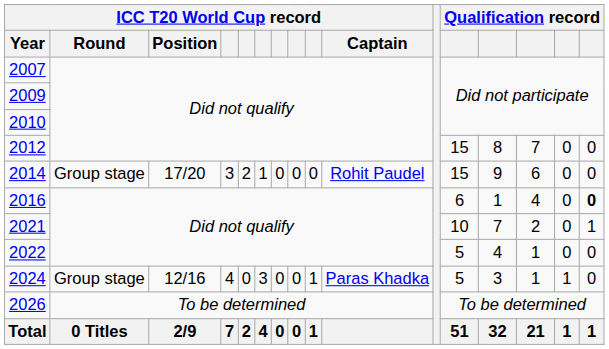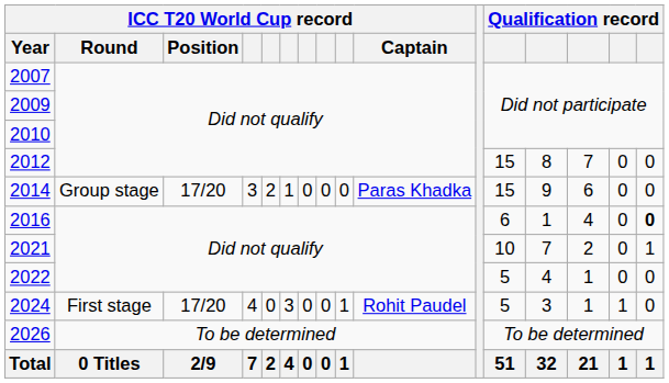 <table class="wikitable" style="text-align: center;">
 <tr>
 <th colspan=10><a href='#'>ICC T20 World Cup</a> record</th>
 <th rowspan="14"></th>
 <th colspan=5><a href='#'>Qualification</a> record</th>
 </tr>
 <tr>
 <th scope="col">Year</th>
 <th scope="col">Round</th>
 <th scope="col">Position</th>
 <th scope="col"></th>
 <th scope="col"></th>
 <th scope="col"></th>
 <th scope="col"></th>
 <th scope="col"></th>
 <th scope="col"></th>
 <th scope="col">Captain</th>
 <th scope="col"></th>
 <th scope="col"></th>
 <th scope="col"></th>
 <th scope="col"></th>
 <th scope="col"></th>
 </tr>
 <tr>
 <td> <a href='#'>2007</a></td>
 <td colspan="9" rowspan="4"><em>Did not qualify</em></td>
 <td colspan="5" rowspan="3"><em>Did not participate</em></td>
 </tr>
 <tr>
 <td> <a href='#'>2009</a></td>
 </tr>
 <tr>
 <td> <a href='#'>2010</a></td>
 </tr>
 <tr>
 <td> <a href='#'>2012</a></td>
 <td>15</td>
 <td>8</td>
 <td>7</td>
 <td>0</td>
 <td>0</td>
 </tr>
 <tr>
 <td> <a href='#'>2014</a></td>
 <td>Group stage</td>
 <td>17/20</td>
 <td>3</td>
 <td>2</td>
 <td>1</td>
 <td>0</td>
 <td>0</td>
 <td>0</td>
-<td><a href='#'>Rohit Paudel</a></td>
+<td><a href='#'>Paras Khadka</a></td>
 <td>15</td>
 <td>9</td>
 <td>6</td>
 <td>0</td>
 <td>0</td>
 </tr>
 <tr>
 <td> <a href='#'>2016</a></td>
 <td colspan="9" rowspan="3"><em>Did not qualify</em></td>
 <td>6</td>
 <td>1</td>
 <td>4</td>
 <td>0</td>
 <td><strong>0</strong></td>
 </tr>
 <tr>
 <td>  <a href='#'>2021</a></td>
 <td>10</td>
 <td>7</td>
 <td>2</td>
 <td>0</td>
 <td>1</td>
 </tr>
 <tr>
 <td> <a href='#'>2022</a></td>
 <td>5</td>
 <td>4</td>
 <td>1</td>
 <td>0</td>
 <td>0</td>
 </tr>
 <tr>
 <td>  <a href='#'>2024</a></td>
-<td>Group stage</td>
-<td>12/16</td>
+<td>First stage</td>
+<td>17/20</td>
 <td>4</td>
 <td>0</td>
 <td>3</td>
 <td>0</td>
 <td>0</td>
 <td>1</td>
-<td><a href='#'>Paras Khadka</a></td>
+<td><a href='#'>Rohit Paudel</a></td>
 <td>5</td>
 <td>3</td>
 <td>1</td>
 <td>1</td>
 <td>0</td>
 </tr>
 <tr>
 <td>  <a href='#'>2026</a></td>
 <td colspan=9><em>To be determined</em></td>
 <td colspan="5"><em>To be determined</em></td>
 </tr>
 <tr>
 <th><strong>Total</strong></th>
 <th><strong>0 Titles</strong></th>
 <th><strong>2/9</strong></th>
 <th><strong>7</strong></th>
 <th><strong>2</strong></th>
 <th><strong>4</strong></th>
 <th><strong>0</strong></th>
 <th><strong>0</strong></th>
 <th><strong>1</strong></th>
 <th></th>
 <th><strong>51</strong></th>
 <th><strong>32</strong></th>
 <th><strong>21</strong></th>
 <th><strong>1</strong></th>
 <th><strong>1</strong></th>
 </tr>
 </table>
